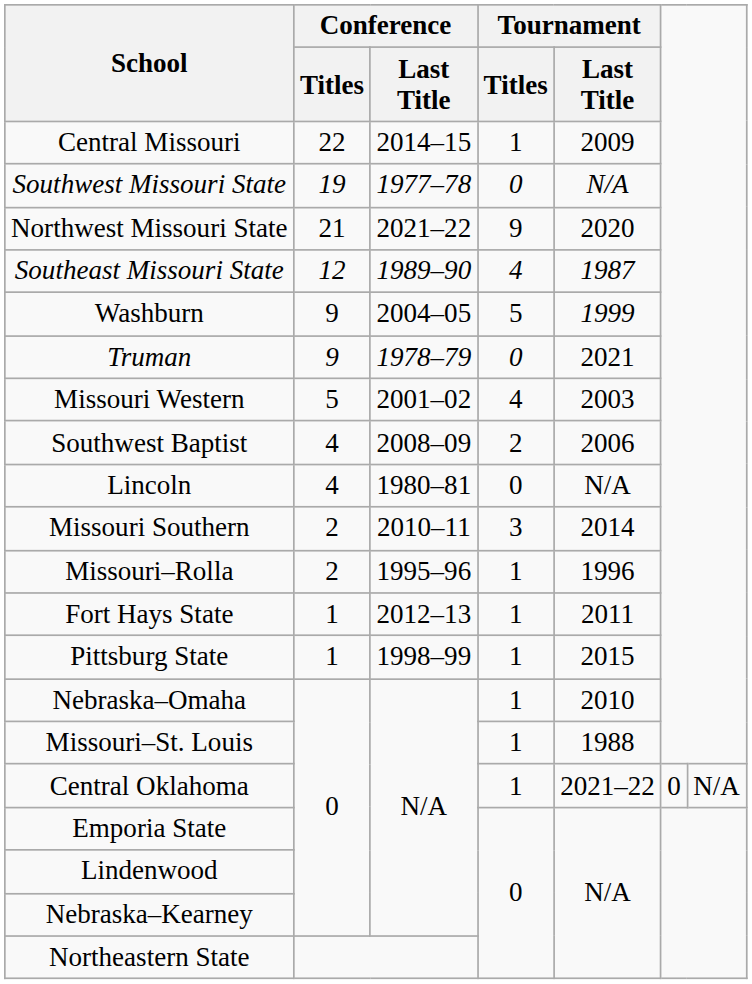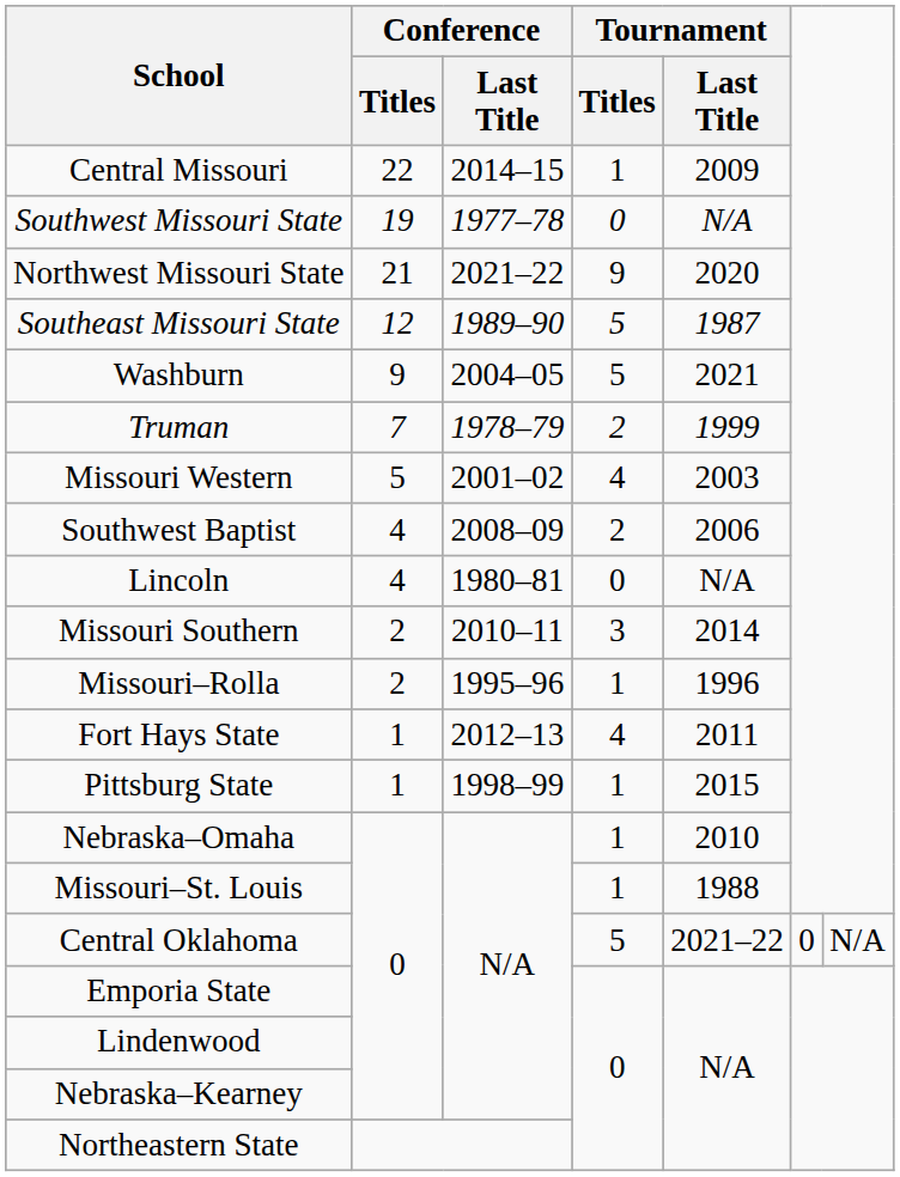 <table class="wikitable sortable" style="text-align:center">
 <tr>
 <th rowspan=2>School</th>
 <th colspan=2>Conference</th>
 <th colspan=2>Tournament</th>
 </tr>
 <tr>
 <th>Titles</th>
 <th>Last<br>Title</th>
 <th>Titles</th>
 <th>Last<br>Title</th>
 </tr>
 <tr>
 <td>Central Missouri</td>
 <td>22</td>
 <td>2014–15</td>
 <td>1</td>
 <td>2009</td>
 </tr>
 <tr>
 <td><em>Southwest Missouri State</em></td>
 <td><em>19</em></td>
 <td><em>1977–78</em></td>
 <td><em>0</em></td>
 <td><em>N/A</em></td>
 </tr>
 <tr>
 <td>Northwest Missouri State</td>
 <td>21</td>
 <td>2021–22</td>
 <td>9</td>
 <td>2020</td>
 </tr>
 <tr>
 <td><em>Southeast Missouri State</em></td>
 <td><em>12</em></td>
 <td><em>1989–90</em></td>
-<td><em>4</em></td>
+<td><em>5</em></td>
 <td><em>1987</em></td>
 </tr>
 <tr>
 <td>Washburn</td>
 <td>9</td>
 <td>2004–05</td>
 <td>5</td>
-<td><em>1999</em></td>
+<td>2021</td>
 </tr>
 <tr>
 <td><em>Truman</em></td>
-<td><em>9</em></td>
+<td><em>7</em></td>
 <td><em>1978–79</em></td>
-<td><em>0</em></td>
-<td>2021</td>
+<td><em>2</em></td>
+<td><em>1999</em></td>
 </tr>
 <tr>
 <td>Missouri Western</td>
 <td>5</td>
 <td>2001–02</td>
 <td>4</td>
 <td>2003</td>
 </tr>
 <tr>
 <td>Southwest Baptist<em></td>
 <td>4</em></td>
 <td>2008–09<em></td>
 <td>2</em></td>
 <td>2006<em></td>
 </tr>
 <tr>
 <td></em>Lincoln<em></td>
 <td></em>4<em></td>
 <td></em>1980–81<em></td>
 <td></em>0<em></td>
 <td></em>N/A<em></td>
 </tr>
 <tr>
 <td>Missouri Southern</td>
 <td>2</td>
 <td>2010–11</td>
 <td>3</td>
 <td>2014</td>
 </tr>
 <tr>
 <td></em>Missouri–Rolla<em></td>
 <td></em>2<em></td>
 <td></em>1995–96<em></td>
 <td></em>1<em></td>
 <td></em>1996<em></td>
 </tr>
 <tr>
 <td>Fort Hays State</td>
 <td>1</td>
 <td>2012–13</td>
-<td>1</td>
+<td>4</td>
 <td>2011</td>
 </tr>
 <tr>
 <td>Pittsburg State</td>
 <td>1</td>
 <td>1998–99</td>
 <td>1</td>
 <td>2015</td>
 </tr>
 <tr>
 <td></em>Nebraska–Omaha<em></td>
 <td rowspan=6>0</td>
 <td rowspan=6>N/A</td>
 <td></em>1<em></td>
 <td></em>2010<em></td>
 </tr>
 <tr>
 <td></em>Missouri–St. Louis<em></td>
 <td></em>1<em></td>
 <td></em>1988<em></td>
 </tr>
 <tr>
 <td>Central Oklahoma</td>
-<td>1</td>
+<td>5</td>
 <td>2021–22</td>
 <td>0</td>
 <td>N/A</td>
 </tr>
 <tr>
 <td>Emporia State</td>
 <td rowspan=4>0</td>
 <td rowspan=4>N/A</td>
 </tr>
 <tr>
 <td></em>Lindenwood<em></td>
 </tr>
 <tr>
 <td>Nebraska–Kearney</td>
 </tr>
 <tr>
 <td>Northeastern State</td>
 </tr>
 </table>
